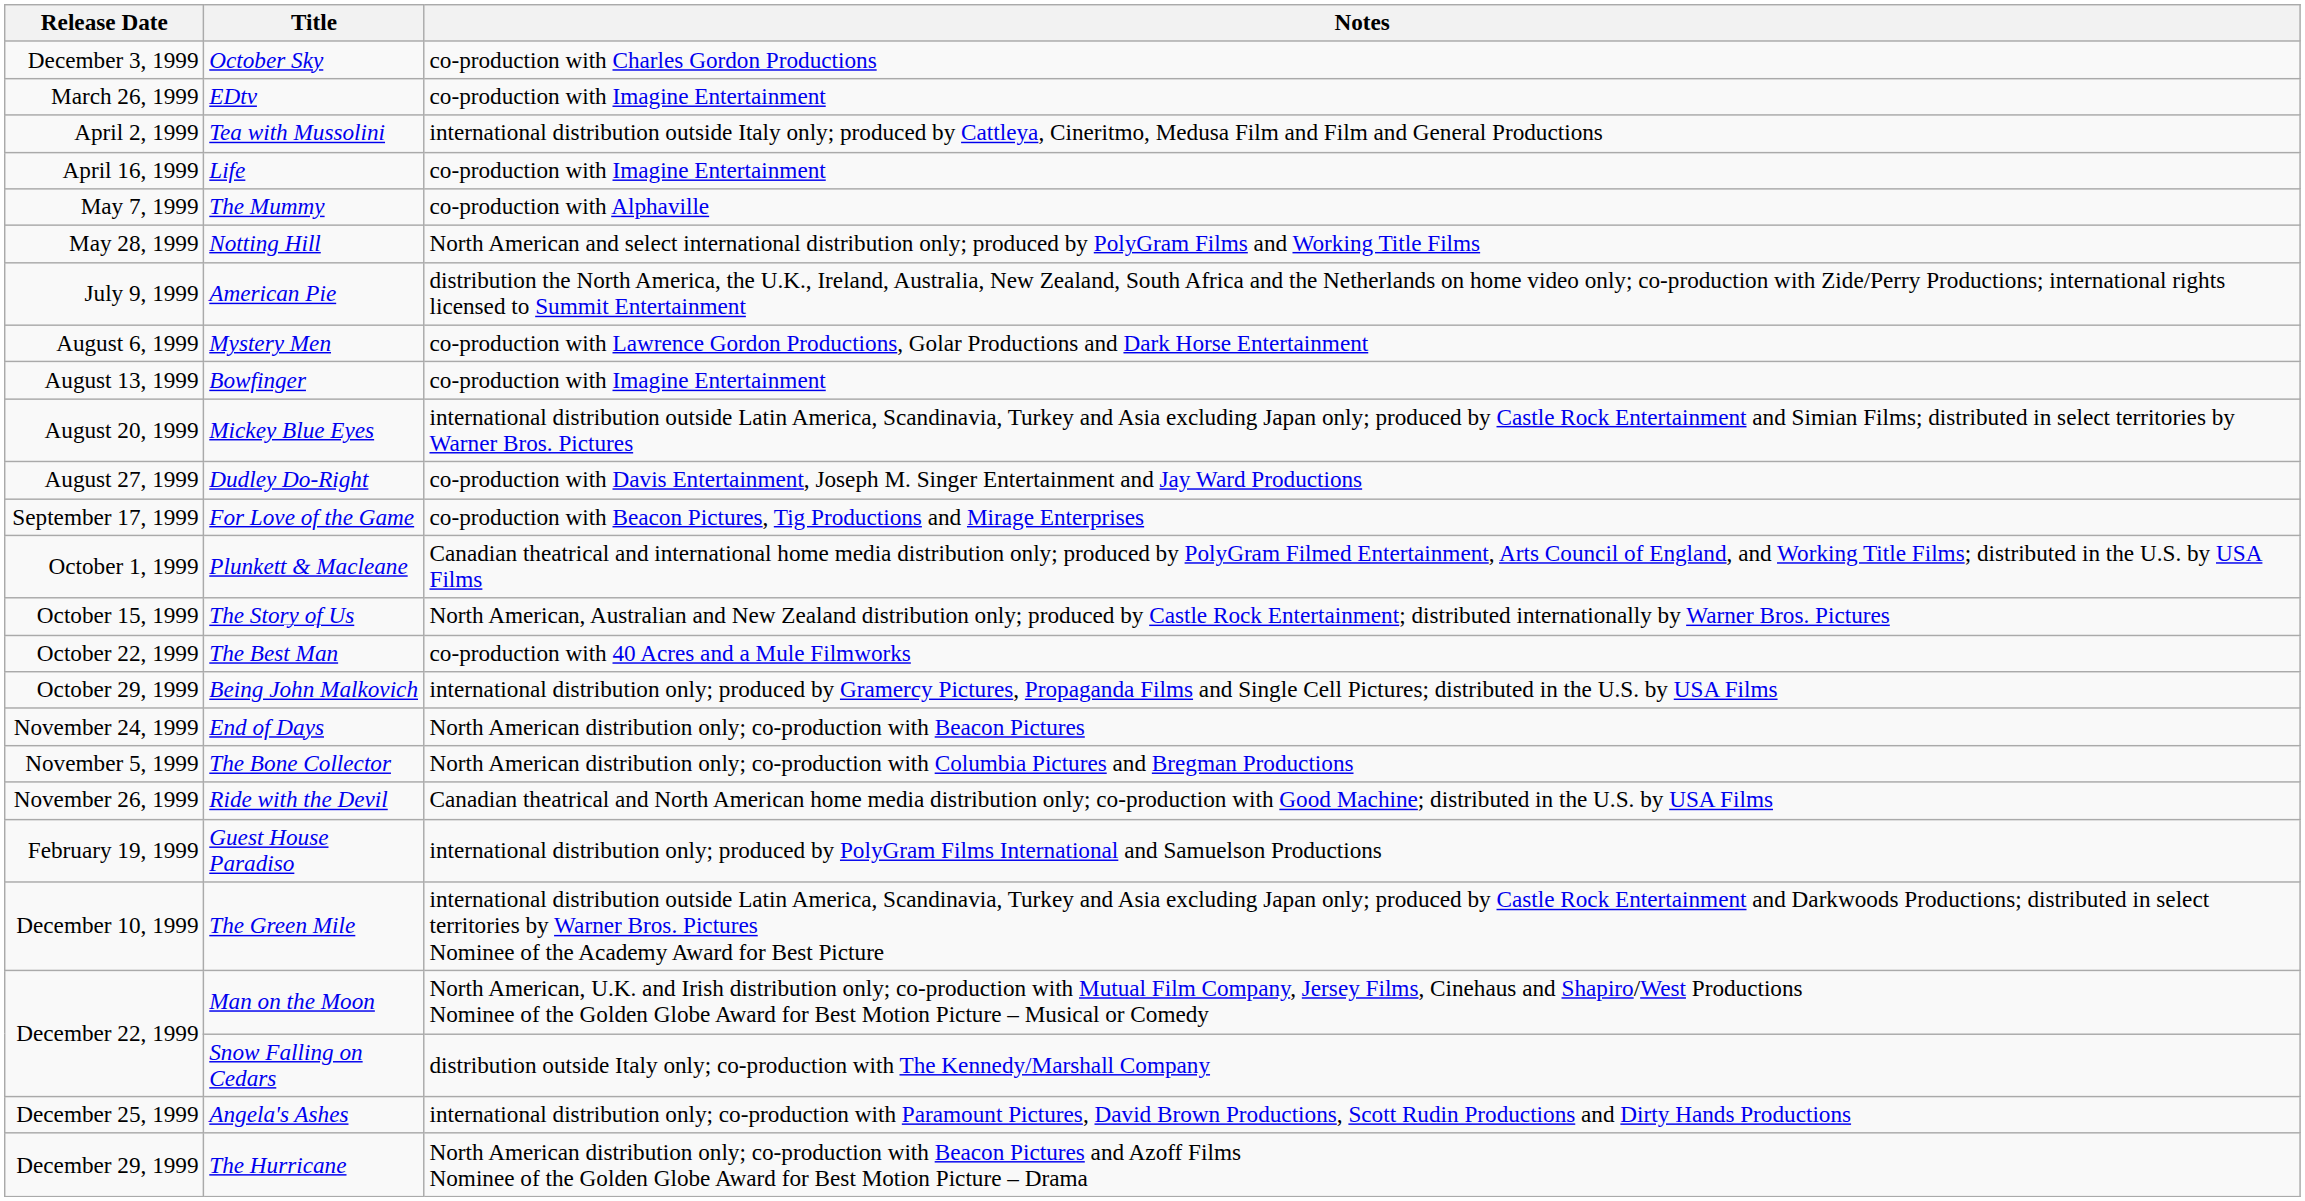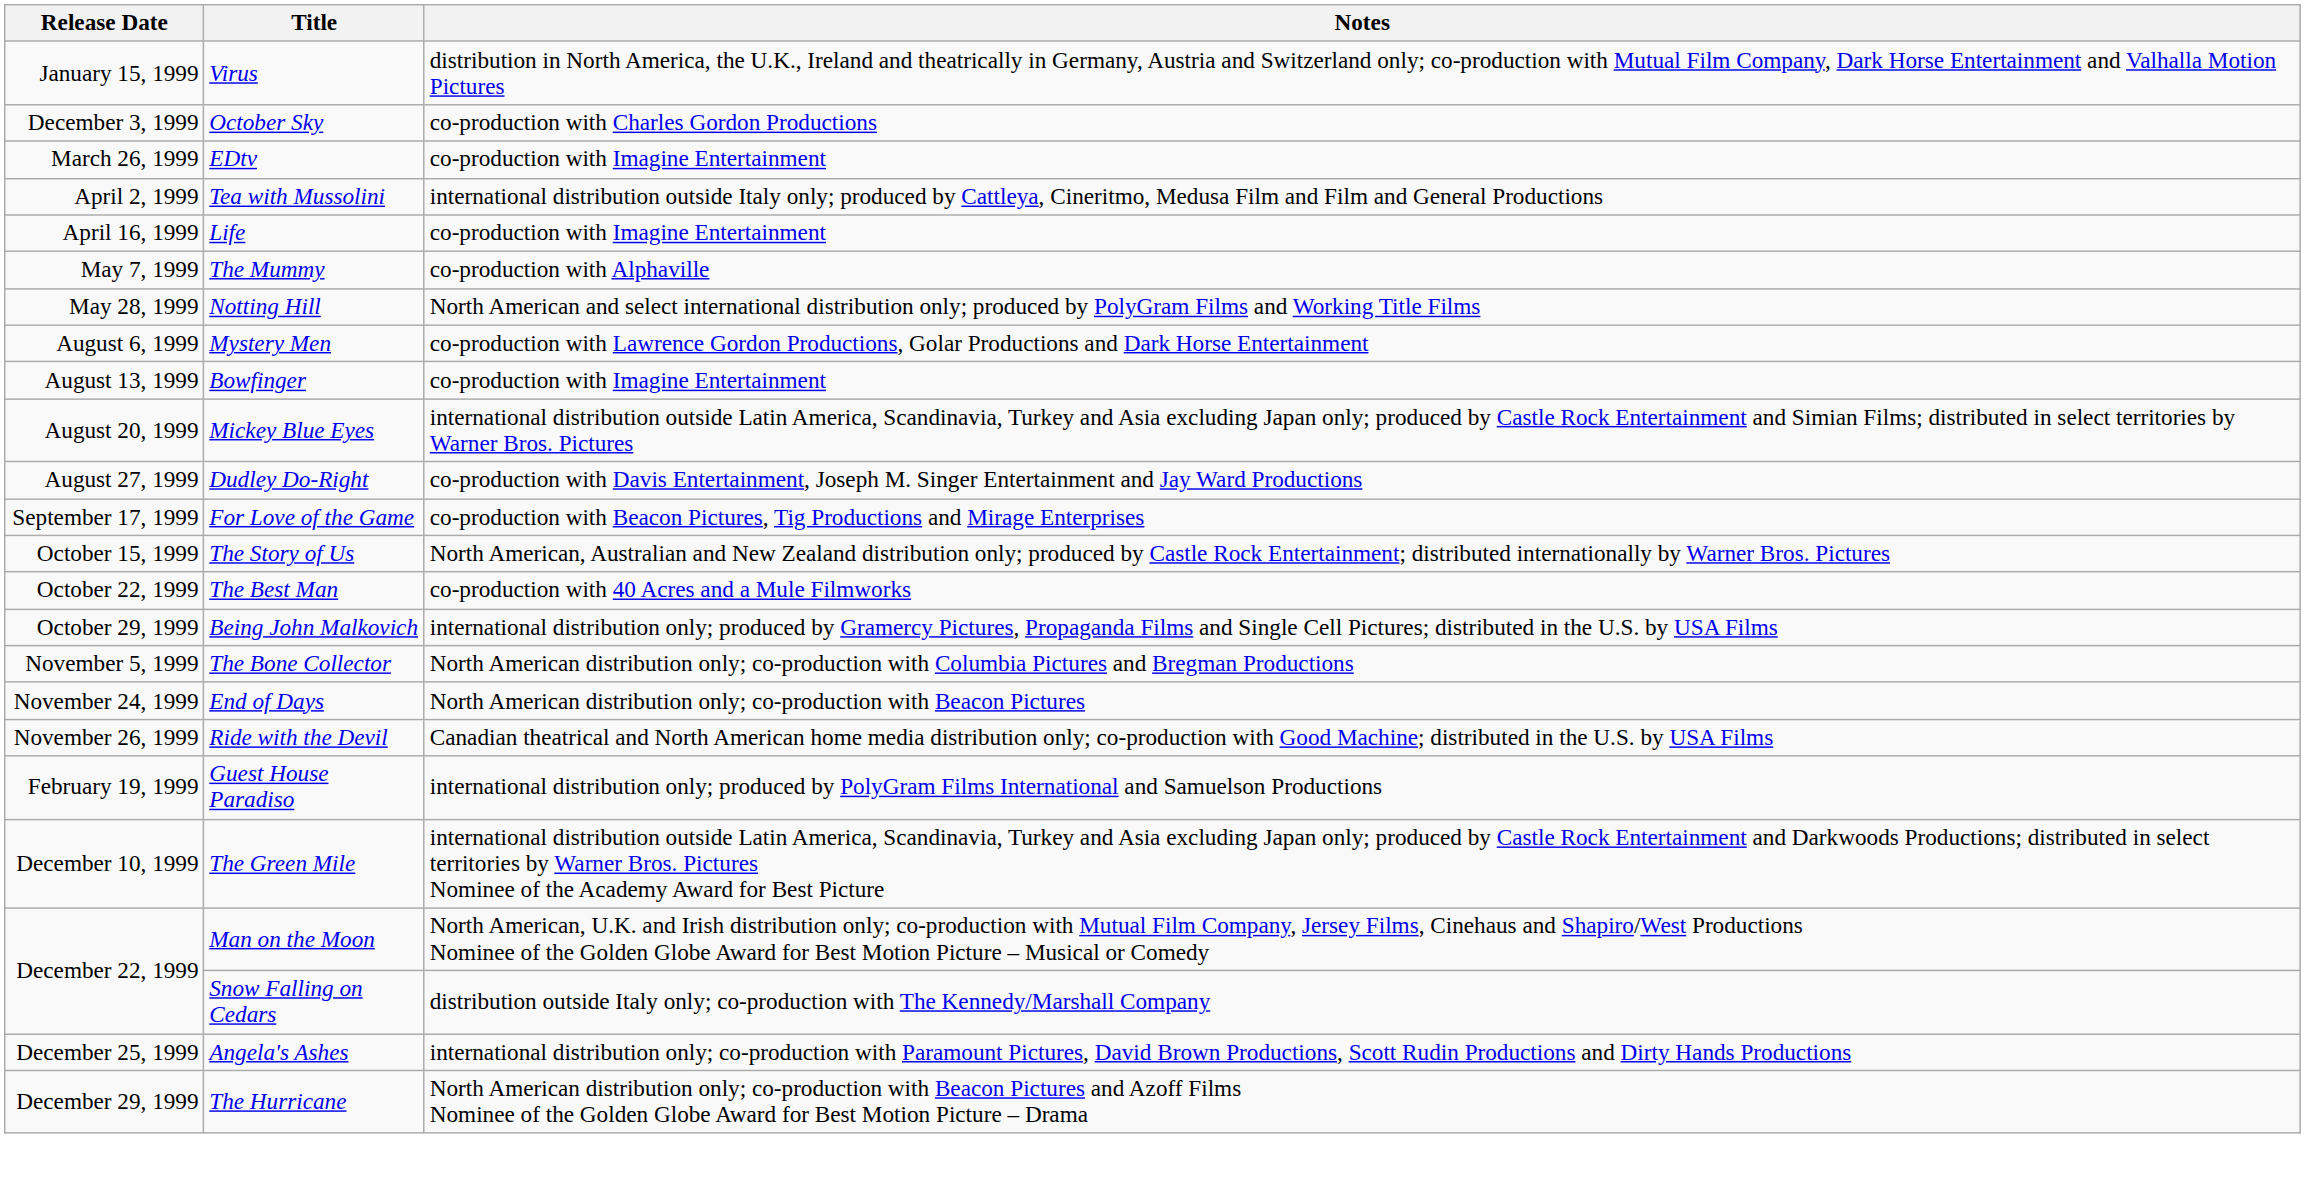 <table class="wikitable sortable" style="width:100%;">
 <tr>
 <th scope="col" style="width:130px;">Release Date</th>
 <th>Title</th>
 <th>Notes</th>
+</tr>
+<tr>
+<td style="text-align:right;">January 15, 1999</td>
+<td><em><a href='#'>Virus</a></em></td>
+<td>distribution in North America, the U.K., Ireland and theatrically in Germany, Austria and Switzerland only; co-production with <a href='#'>Mutual Film Company</a>, <a href='#'>Dark Horse Entertainment</a> and <a href='#'>Valhalla Motion Pictures</a></td>
 </tr>
 <tr>
 <td style="text-align:right;">December 3, 1999</td>
 <td><em><a href='#'>October Sky</a></em></td>
 <td>co-production with <a href='#'>Charles Gordon Productions</a></td>
 </tr>
 <tr>
 <td style="text-align:right;">March 26, 1999</td>
 <td><em><a href='#'>EDtv</a></em></td>
 <td>co-production with <a href='#'>Imagine Entertainment</a></td>
 </tr>
 <tr>
 <td style="text-align:right;">April 2, 1999</td>
 <td><em><a href='#'>Tea with Mussolini</a></em></td>
 <td>international distribution outside Italy only; produced by <a href='#'>Cattleya</a>, Cineritmo, Medusa Film and Film and General Productions</td>
 </tr>
 <tr>
 <td style="text-align:right;">April 16, 1999</td>
 <td><em><a href='#'>Life</a></em></td>
 <td>co-production with <a href='#'>Imagine Entertainment</a></td>
 </tr>
 <tr>
 <td style="text-align:right;">May 7, 1999</td>
 <td><em><a href='#'>The Mummy</a></em></td>
 <td>co-production with <a href='#'>Alphaville</a></td>
 </tr>
 <tr>
 <td style="text-align:right;">May 28, 1999</td>
 <td><em><a href='#'>Notting Hill</a></em></td>
 <td>North American and select international distribution only; produced by <a href='#'>PolyGram Films</a> and <a href='#'>Working Title Films</a></td>
 </tr>
 <tr>
-<td style="text-align:right;">July 9, 1999</td>
-<td><em><a href='#'>American Pie</a></em></td>
-<td>distribution the North America, the U.K., Ireland, Australia, New Zealand, South Africa and the Netherlands on home video only; co-production with Zide/Perry Productions; international rights licensed to <a href='#'>Summit Entertainment</a></td>
-</tr>
-<tr>
 <td style="text-align:right;">August 6, 1999</td>
 <td><em><a href='#'>Mystery Men</a></em></td>
 <td>co-production with <a href='#'>Lawrence Gordon Productions</a>, Golar Productions and <a href='#'>Dark Horse Entertainment</a></td>
 </tr>
 <tr>
 <td style="text-align:right;">August 13, 1999</td>
 <td><em><a href='#'>Bowfinger</a></em></td>
 <td>co-production with <a href='#'>Imagine Entertainment</a></td>
 </tr>
 <tr>
 <td style="text-align:right;">August 20, 1999</td>
 <td><em><a href='#'>Mickey Blue Eyes</a></em></td>
 <td>international distribution outside Latin America, Scandinavia, Turkey and Asia excluding Japan only; produced by <a href='#'>Castle Rock Entertainment</a> and Simian Films; distributed in select territories by <a href='#'>Warner Bros. Pictures</a></td>
 </tr>
 <tr>
 <td style="text-align:right;">August 27, 1999</td>
 <td><em><a href='#'>Dudley Do-Right</a></em></td>
 <td>co-production with <a href='#'>Davis Entertainment</a>, Joseph M. Singer Entertainment and <a href='#'>Jay Ward Productions</a></td>
 </tr>
 <tr>
 <td style="text-align:right;">September 17, 1999</td>
 <td><em><a href='#'>For Love of the Game</a></em></td>
 <td>co-production with <a href='#'>Beacon Pictures</a>, <a href='#'>Tig Productions</a> and <a href='#'>Mirage Enterprises</a></td>
 </tr>
 <tr>
-<td style="text-align:right;">October 1, 1999</td>
-<td><em><a href='#'>Plunkett & Macleane</a></em></td>
-<td>Canadian theatrical and international home media distribution only; produced by <a href='#'>PolyGram Filmed Entertainment</a>, <a href='#'>Arts Council of England</a>, and <a href='#'>Working Title Films</a>; distributed in the U.S. by <a href='#'>USA Films</a></td>
-</tr>
-<tr>
 <td style="text-align:right;">October 15, 1999</td>
 <td><em><a href='#'>The Story of Us</a></em></td>
 <td>North American, Australian and New Zealand distribution only; produced by <a href='#'>Castle Rock Entertainment</a>; distributed internationally by <a href='#'>Warner Bros. Pictures</a></td>
 </tr>
 <tr>
 <td style="text-align:right;">October 22, 1999</td>
 <td><em><a href='#'>The Best Man</a></em></td>
 <td>co-production with <a href='#'>40 Acres and a Mule Filmworks</a></td>
 </tr>
 <tr>
 <td style="text-align:right;">October 29, 1999</td>
 <td><em><a href='#'>Being John Malkovich</a></em></td>
 <td>international distribution only; produced by <a href='#'>Gramercy Pictures</a>, <a href='#'>Propaganda Films</a> and Single Cell Pictures; distributed in the U.S. by <a href='#'>USA Films</a></td>
 </tr>
 <tr>
+<td style="text-align:right;">November 5, 1999</td>
+<td><em><a href='#'>The Bone Collector</a></em></td>
+<td>North American distribution only; co-production with <a href='#'>Columbia Pictures</a> and <a href='#'>Bregman Productions</a></td>
+</tr>
+<tr>
 <td style="text-align:right;">November 24, 1999</td>
 <td><em><a href='#'>End of Days</a></em></td>
 <td>North American distribution only; co-production with <a href='#'>Beacon Pictures</a></td>
-</tr>
-<tr>
-<td style="text-align:right;">November 5, 1999</td>
-<td><em><a href='#'>The Bone Collector</a></em></td>
-<td>North American distribution only; co-production with <a href='#'>Columbia Pictures</a> and <a href='#'>Bregman Productions</a></td>
 </tr>
 <tr>
 <td style="text-align:right;">November 26, 1999</td>
 <td><em><a href='#'>Ride with the Devil</a></em></td>
 <td>Canadian theatrical and North American home media distribution only; co-production with <a href='#'>Good Machine</a>; distributed in the U.S. by <a href='#'>USA Films</a></td>
 </tr>
 <tr>
 <td style="text-align:right;">February 19, 1999</td>
 <td><em><a href='#'>Guest House Paradiso</a></em></td>
 <td>international distribution only; produced by <a href='#'>PolyGram Films International</a> and Samuelson Productions</td>
 </tr>
 <tr>
 <td style="text-align:right;">December 10, 1999</td>
 <td><em><a href='#'>The Green Mile</a></em></td>
 <td>international distribution outside Latin America, Scandinavia, Turkey and Asia excluding Japan only; produced by <a href='#'>Castle Rock Entertainment</a> and Darkwoods Productions; distributed in select territories by <a href='#'>Warner Bros. Pictures</a><br>Nominee of the Academy Award for Best Picture</td>
 </tr>
 <tr>
 <td style="text-align:right;" rowspan="2">December 22, 1999</td>
 <td><em><a href='#'>Man on the Moon</a></em></td>
 <td>North American, U.K. and Irish distribution only; co-production with <a href='#'>Mutual Film Company</a>, <a href='#'>Jersey Films</a>, Cinehaus and <a href='#'>Shapiro</a>/<a href='#'>West</a> Productions<br>Nominee of the Golden Globe Award for Best Motion Picture – Musical or Comedy</td>
 </tr>
 <tr>
 <td><em><a href='#'>Snow Falling on Cedars</a></em></td>
 <td>distribution outside Italy only; co-production with <a href='#'>The Kennedy/Marshall Company</a></td>
 </tr>
 <tr>
 <td style="text-align:right;">December 25, 1999</td>
 <td><em><a href='#'>Angela's Ashes</a></em></td>
 <td>international distribution only; co-production with <a href='#'>Paramount Pictures</a>, <a href='#'>David Brown Productions</a>, <a href='#'>Scott Rudin Productions</a> and <a href='#'>Dirty Hands Productions</a></td>
 </tr>
 <tr>
 <td style="text-align:right;">December 29, 1999</td>
 <td><em><a href='#'>The Hurricane</a></em></td>
 <td>North American distribution only; co-production with <a href='#'>Beacon Pictures</a> and Azoff Films<br>Nominee of the Golden Globe Award for Best Motion Picture – Drama</td>
 </tr>
 </table>
